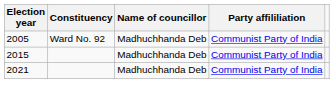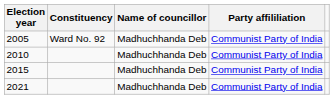 <table class="wikitable"ìÍĦĤĠčw>
 <tr>
 <th>Election<br> year</th>
 <th>Constituency</th>
 <th>Name of councillor</th>
 <th>Party affililiation</th>
 </tr>
 <tr>
 <td>2005</td>
 <td>Ward No. 92</td>
+<td>Madhuchhanda Deb</td>
+<td><a href='#'>Communist Party of India</a></td>
+<td></td>
+</tr>
+<tr>
+<td>2010</td>
+<td></td>
 <td>Madhuchhanda Deb</td>
 <td><a href='#'>Communist Party of India</a></td>
 <td></td>
 </tr>
 <tr>
 <td>2015</td>
 <td></td>
 <td>Madhuchhanda Deb</td>
 <td><a href='#'>Communist Party of India</a></td>
 <td></td>
 </tr>
 <tr>
 <td>2021</td>
 <td></td>
 <td>Madhuchhanda Deb</td>
 <td><a href='#'>Communist Party of India </a></td>
 <td></td>
 </tr>
 </table>
